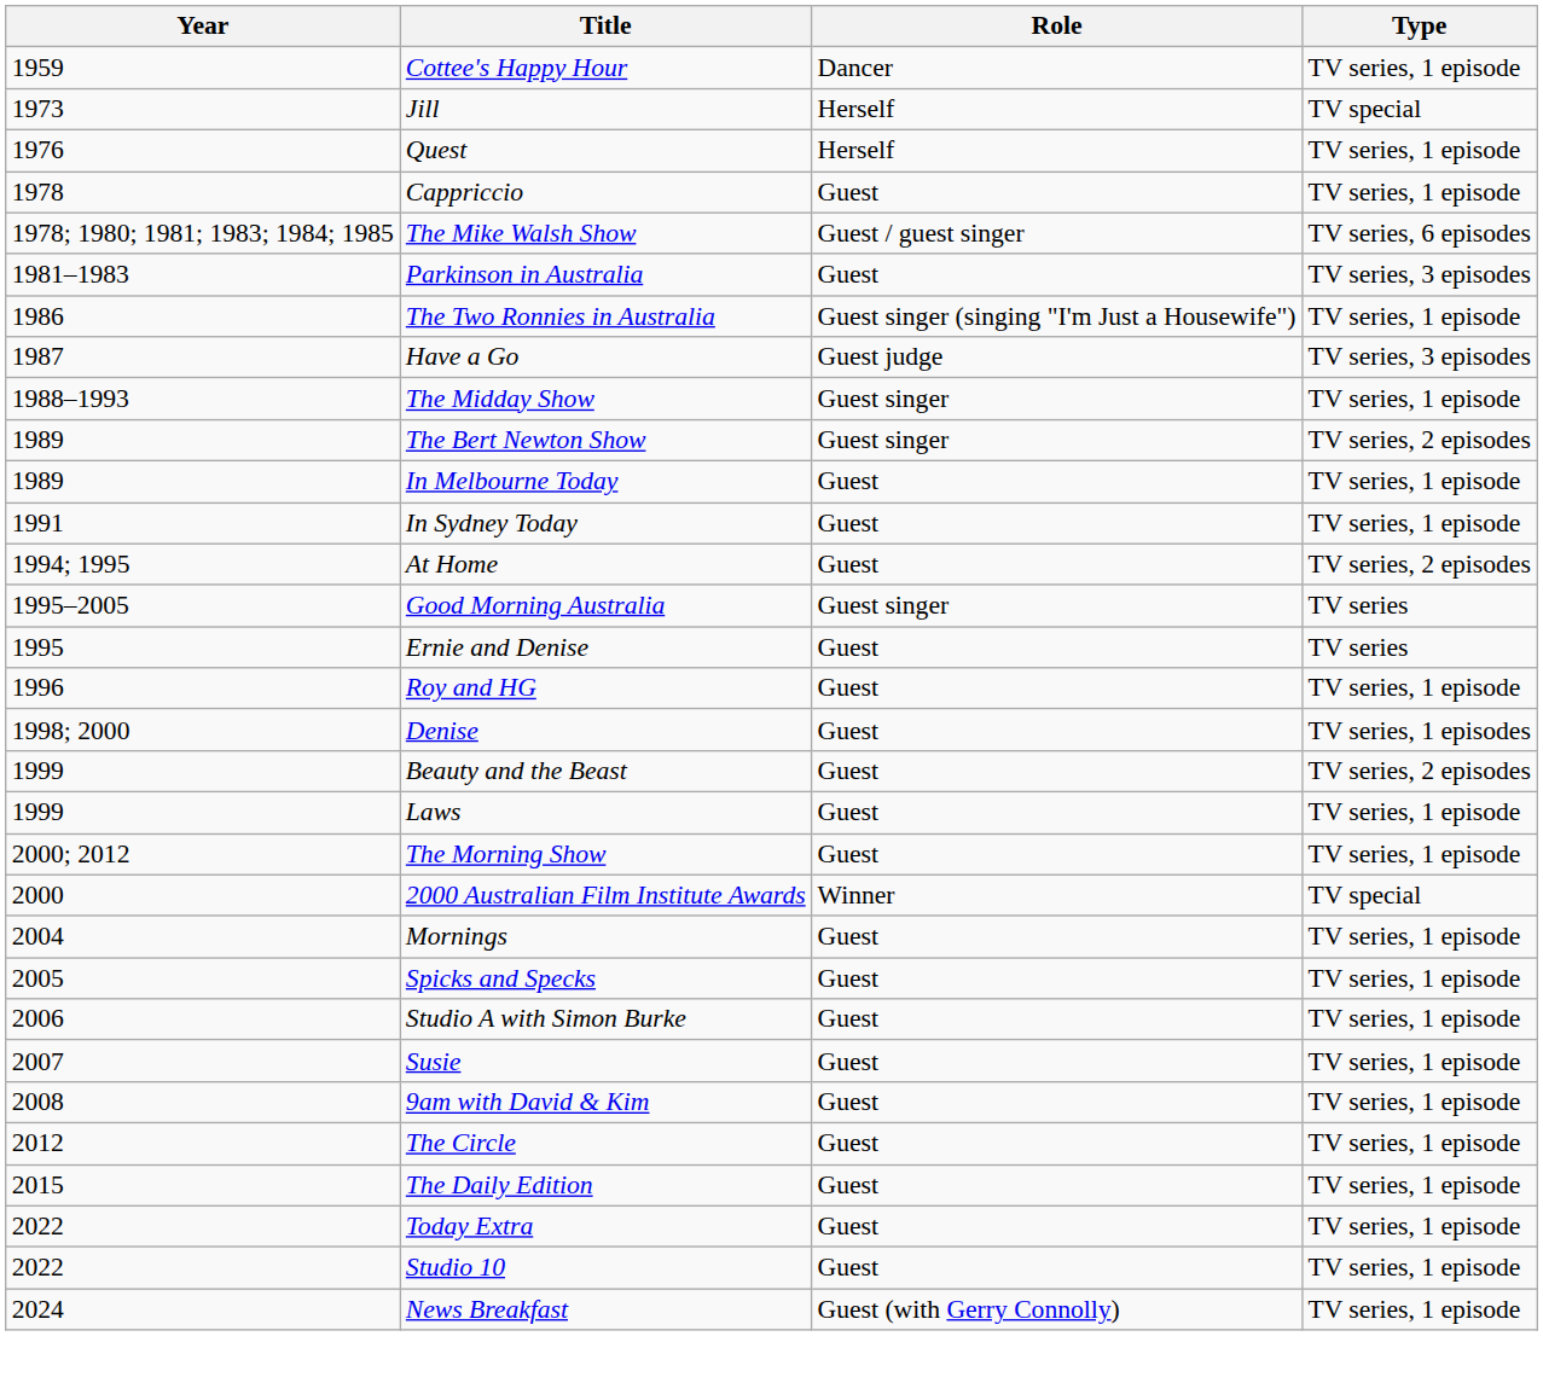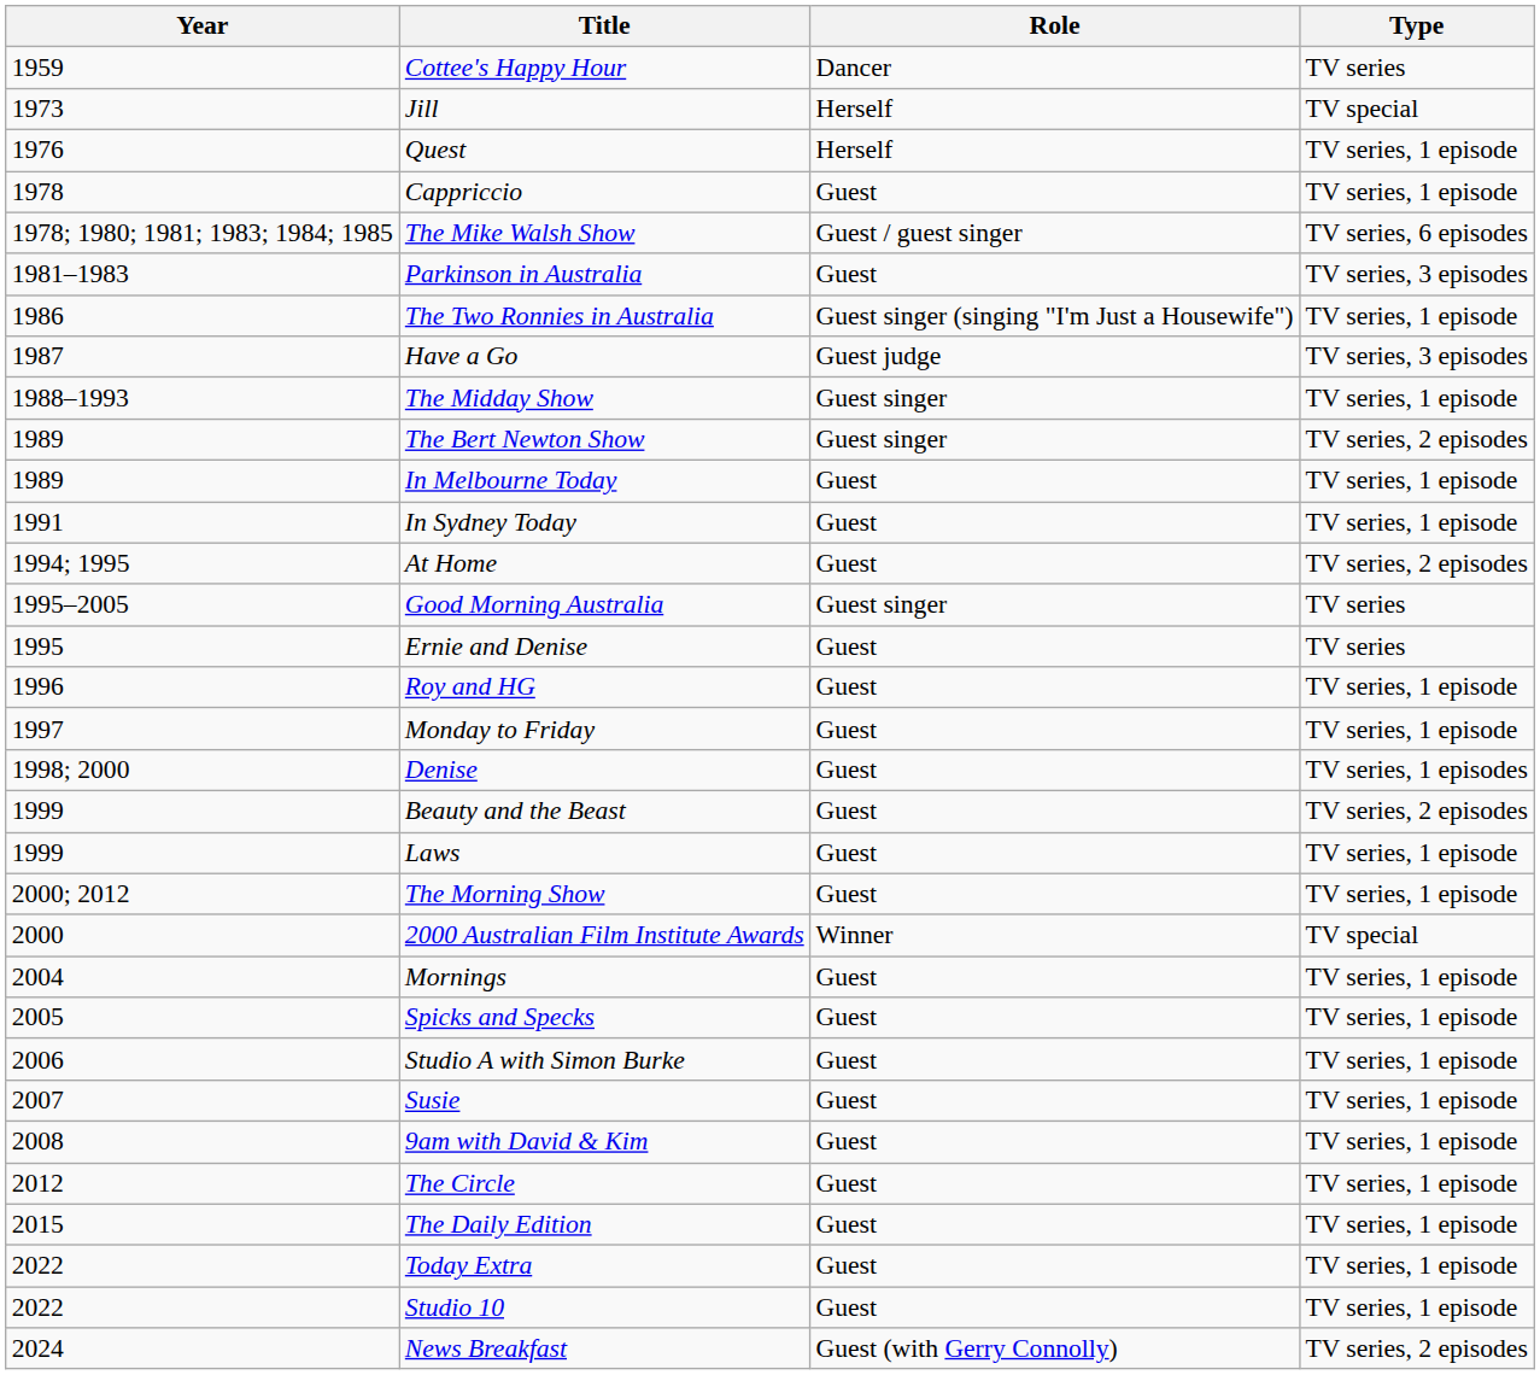 <table class="wikitable">
 <tr>
 <th>Year</th>
 <th>Title</th>
 <th>Role</th>
 <th>Type</th>
 </tr>
 <tr>
 <td>1959</td>
 <td><em><a href='#'>Cottee's Happy Hour</a></em></td>
 <td>Dancer</td>
-<td>TV series, 1 episode</td>
+<td>TV series</td>
 </tr>
 <tr>
 <td>1973</td>
 <td><em>Jill</em></td>
 <td>Herself</td>
 <td>TV special</td>
 </tr>
 <tr>
 <td>1976</td>
 <td><em>Quest</em></td>
 <td>Herself</td>
 <td>TV series, 1 episode</td>
 </tr>
 <tr>
 <td>1978</td>
 <td><em>Cappriccio</em></td>
 <td>Guest</td>
 <td>TV series, 1 episode</td>
 </tr>
 <tr>
 <td>1978; 1980; 1981; 1983; 1984; 1985</td>
 <td><em><a href='#'>The Mike Walsh Show</a></em></td>
 <td>Guest / guest singer</td>
 <td>TV series, 6 episodes</td>
 </tr>
 <tr>
 <td>1981–1983</td>
 <td><em><a href='#'>Parkinson in Australia</a></em></td>
 <td>Guest</td>
 <td>TV series, 3 episodes</td>
 </tr>
 <tr>
 <td>1986</td>
 <td><em><a href='#'>The Two Ronnies in Australia</a></em></td>
 <td>Guest singer (singing "I'm Just a Housewife")</td>
 <td>TV series, 1 episode</td>
 </tr>
 <tr>
 <td>1987</td>
 <td><em>Have a Go</em></td>
 <td>Guest judge</td>
 <td>TV series, 3 episodes</td>
 </tr>
 <tr>
 <td>1988–1993</td>
 <td><em><a href='#'>The Midday Show</a></em></td>
 <td>Guest singer</td>
 <td>TV series, 1 episode</td>
 </tr>
 <tr>
 <td>1989</td>
 <td><em><a href='#'>The Bert Newton Show</a></em></td>
 <td>Guest singer</td>
 <td>TV series, 2 episodes</td>
 </tr>
 <tr>
 <td>1989</td>
 <td><em><a href='#'>In Melbourne Today</a></em></td>
 <td>Guest</td>
 <td>TV series, 1 episode</td>
 </tr>
 <tr>
 <td>1991</td>
 <td><em>In Sydney Today</em></td>
 <td>Guest</td>
 <td>TV series, 1 episode</td>
 </tr>
 <tr>
 <td>1994; 1995</td>
 <td><em>At Home</em></td>
 <td>Guest</td>
 <td>TV series, 2 episodes</td>
 </tr>
 <tr>
 <td>1995–2005</td>
 <td><em><a href='#'>Good Morning Australia</a></em></td>
 <td>Guest singer</td>
 <td>TV series</td>
 </tr>
 <tr>
 <td>1995</td>
 <td><em>Ernie and Denise</em></td>
 <td>Guest</td>
 <td>TV series</td>
 </tr>
 <tr>
 <td>1996</td>
 <td><em><a href='#'>Roy and HG</a></em></td>
 <td>Guest</td>
 <td>TV series, 1 episode</td>
 </tr>
 <tr>
+<td>1997</td>
+<td><em>Monday to Friday</em></td>
+<td>Guest</td>
+<td>TV series, 1 episode</td>
+</tr>
+<tr>
 <td>1998; 2000</td>
 <td><em><a href='#'>Denise</a></em></td>
 <td>Guest</td>
 <td>TV series, 1 episodes</td>
 </tr>
 <tr>
 <td>1999</td>
 <td><em>Beauty and the Beast</em></td>
 <td>Guest</td>
 <td>TV series, 2 episodes</td>
 </tr>
 <tr>
 <td>1999</td>
 <td><em>Laws</em></td>
 <td>Guest</td>
 <td>TV series, 1 episode</td>
 </tr>
 <tr>
 <td>2000; 2012</td>
 <td><em><a href='#'>The Morning Show</a></em></td>
 <td>Guest</td>
 <td>TV series, 1 episode</td>
 </tr>
 <tr>
 <td>2000</td>
 <td><em><a href='#'>2000 Australian Film Institute Awards</a></em></td>
 <td>Winner</td>
 <td>TV special</td>
 </tr>
 <tr>
 <td>2004</td>
 <td><em>Mornings</em></td>
 <td>Guest</td>
 <td>TV series, 1 episode</td>
 </tr>
 <tr>
 <td>2005</td>
 <td><em><a href='#'>Spicks and Specks</a></em></td>
 <td>Guest</td>
 <td>TV series, 1 episode</td>
 </tr>
 <tr>
 <td>2006</td>
 <td><em>Studio A with Simon Burke</em></td>
 <td>Guest</td>
 <td>TV series, 1 episode</td>
 </tr>
 <tr>
 <td>2007</td>
 <td><em><a href='#'>Susie</a></em></td>
 <td>Guest</td>
 <td>TV series, 1 episode</td>
 </tr>
 <tr>
 <td>2008</td>
 <td><em><a href='#'>9am with David & Kim</a></em></td>
 <td>Guest</td>
 <td>TV series, 1 episode</td>
 </tr>
 <tr>
 <td>2012</td>
 <td><em><a href='#'>The Circle</a></em></td>
 <td>Guest</td>
 <td>TV series, 1 episode</td>
 </tr>
 <tr>
 <td>2015</td>
 <td><em><a href='#'>The Daily Edition</a></em></td>
 <td>Guest</td>
 <td>TV series, 1 episode</td>
 </tr>
 <tr>
 <td>2022</td>
 <td><em><a href='#'>Today Extra</a></em></td>
 <td>Guest</td>
 <td>TV series, 1 episode</td>
 </tr>
 <tr>
 <td>2022</td>
 <td><em><a href='#'>Studio 10</a></em></td>
 <td>Guest</td>
 <td>TV series, 1 episode</td>
 </tr>
 <tr>
 <td>2024</td>
 <td><em><a href='#'>News Breakfast</a></em></td>
 <td>Guest (with <a href='#'>Gerry Connolly</a>)</td>
-<td>TV series, 1 episode</td>
+<td>TV series, 2 episodes</td>
 </tr>
 </table>
